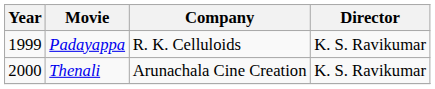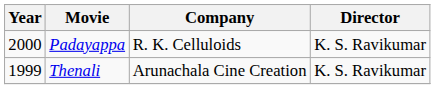 <table class="wikitable">
 <tr>
 <th>Year</th>
 <th>Movie</th>
 <th>Company</th>
 <th>Director</th>
 </tr>
 <tr>
-<td>1999</td>
+<td>2000</td>
 <td><em><a href='#'>Padayappa</a></em></td>
 <td>R. K. Celluloids</td>
 <td>K. S. Ravikumar</td>
 </tr>
 <tr>
-<td>2000</td>
+<td>1999</td>
 <td><em><a href='#'>Thenali</a></em></td>
 <td>Arunachala Cine Creation</td>
 <td>K. S. Ravikumar</td>
 </tr>
 <tr>
 </tr>
 </table>
